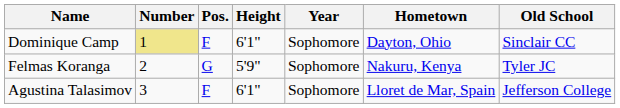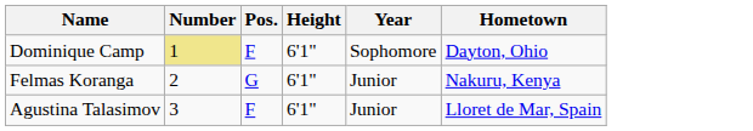 <table class="wikitable sortable" border="1">
 <tr>
 <th>Name</th>
 <th>Number</th>
 <th>Pos.</th>
 <th>Height</th>
 <th>Year</th>
 <th>Hometown</th>
-<th>Old School</th>
 </tr>
 <tr>
 <td>Dominique Camp</td>
 <td style="background: khaki;">1</td>
 <td><a href='#'>F</a></td>
 <td>6'1"</td>
 <td>Sophomore</td>
 <td><a href='#'>Dayton, Ohio</a></td>
-<td><a href='#'>Sinclair CC</a></td>
 </tr>
 <tr>
 <td>Felmas Koranga</td>
 <td>2</td>
 <td><a href='#'>G</a></td>
-<td>5'9"</td>
-<td>Sophomore</td>
+<td>6'1"</td>
+<td>Junior</td>
 <td><a href='#'>Nakuru, Kenya</a></td>
-<td><a href='#'>Tyler JC</a></td>
 </tr>
 <tr>
 <td>Agustina Talasimov</td>
 <td>3</td>
 <td><a href='#'>F</a></td>
 <td>6'1"</td>
-<td>Sophomore</td>
+<td>Junior</td>
 <td><a href='#'>Lloret de Mar, Spain</a></td>
-<td><a href='#'>Jefferson College</a></td>
 </tr>
 </table>
